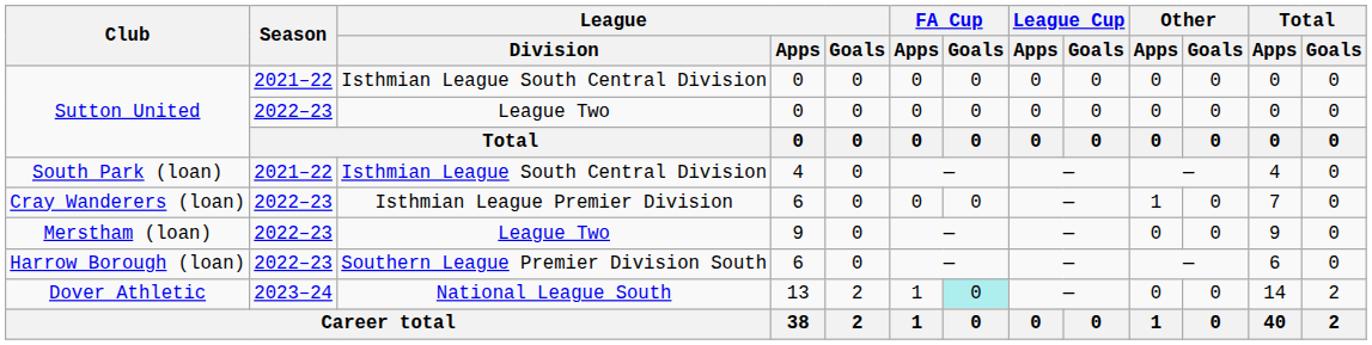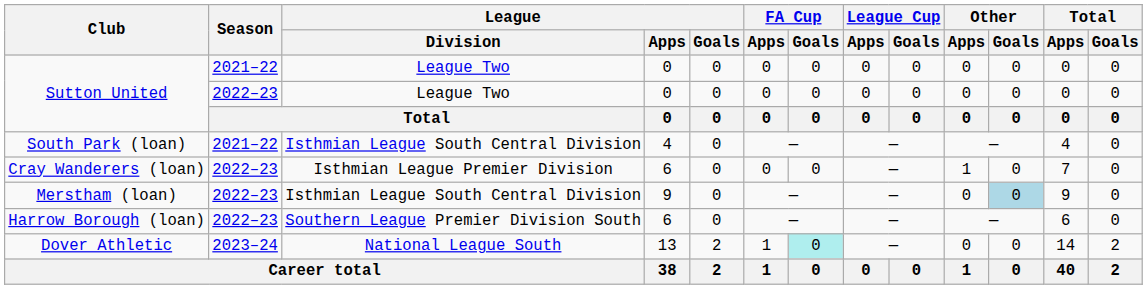 <table class="wikitable" style="text-align:center">
 <tr>
 <th rowspan="2">Club</th>
 <th rowspan="2">Season</th>
 <th colspan="3">League</th>
 <th colspan="2"><a href='#'>FA Cup</a></th>
 <th colspan="2"><a href='#'>League Cup</a></th>
 <th colspan="2">Other</th>
 <th colspan="2">Total</th>
 </tr>
 <tr>
 <th>Division</th>
 <th>Apps</th>
 <th>Goals</th>
 <th>Apps</th>
 <th>Goals</th>
 <th>Apps</th>
 <th>Goals</th>
 <th>Apps</th>
 <th>Goals</th>
 <th>Apps</th>
 <th>Goals</th>
 </tr>
 <tr>
 <td rowspan="3"><a href='#'>Sutton United</a></td>
 <td><a href='#'>2021–22</a></td>
-<td>Isthmian League South Central Division</td>
+<td><a href='#'>League Two</a></td>
 <td>0</td>
 <td>0</td>
 <td>0</td>
 <td>0</td>
 <td>0</td>
 <td>0</td>
 <td>0</td>
 <td>0</td>
 <td>0</td>
 <td>0</td>
 </tr>
 <tr>
 <td><a href='#'>2022–23</a></td>
 <td>League Two</td>
 <td>0</td>
 <td>0</td>
 <td>0</td>
 <td>0</td>
 <td>0</td>
 <td>0</td>
 <td>0</td>
 <td>0</td>
 <td>0</td>
 <td>0</td>
 </tr>
 <tr>
 <th colspan="2">Total</th>
 <th>0</th>
 <th>0</th>
 <th>0</th>
 <th>0</th>
 <th>0</th>
 <th>0</th>
 <th>0</th>
 <th>0</th>
 <th>0</th>
 <th>0</th>
 </tr>
 <tr>
 <td><a href='#'>South Park</a> (loan)</td>
 <td><a href='#'>2021–22</a></td>
 <td><a href='#'>Isthmian League</a> South Central Division</td>
 <td>4</td>
 <td>0</td>
 <td colspan="2">—</td>
 <td colspan="2">—</td>
 <td colspan="2">—</td>
 <td>4</td>
 <td>0</td>
 </tr>
 <tr>
 <td><a href='#'>Cray Wanderers</a> (loan)</td>
 <td><a href='#'>2022–23</a></td>
 <td>Isthmian League Premier Division</td>
 <td>6</td>
 <td>0</td>
 <td>0</td>
 <td>0</td>
 <td colspan="2">—</td>
 <td>1</td>
 <td>0</td>
 <td>7</td>
 <td>0</td>
 </tr>
 <tr>
 <td><a href='#'>Merstham</a> (loan)</td>
 <td><a href='#'>2022–23</a></td>
-<td><a href='#'>League Two</a></td>
+<td>Isthmian League South Central Division</td>
 <td>9</td>
 <td>0</td>
 <td colspan="2">—</td>
 <td colspan="2">—</td>
 <td>0</td>
-<td>0</td>
+<td style="background: lightblue;">0</td>
 <td>9</td>
 <td>0</td>
 </tr>
 <tr>
 <td><a href='#'>Harrow Borough</a> (loan)</td>
 <td><a href='#'>2022–23</a></td>
 <td><a href='#'>Southern League</a> Premier Division South</td>
 <td>6</td>
 <td>0</td>
 <td colspan="2">—</td>
 <td colspan="2">—</td>
 <td colspan="2">—</td>
 <td>6</td>
 <td>0</td>
 </tr>
 <tr>
 <td><a href='#'>Dover Athletic</a></td>
 <td><a href='#'>2023–24</a></td>
 <td><a href='#'>National League South</a></td>
 <td>13</td>
 <td>2</td>
 <td>1</td>
 <td style="background: paleturquoise;">0</td>
 <td colspan="2">—</td>
 <td>0</td>
 <td>0</td>
 <td>14</td>
 <td>2</td>
 </tr>
 <tr>
 <th colspan="3">Career total</th>
 <th>38</th>
 <th>2</th>
 <th>1</th>
 <th>0</th>
 <th>0</th>
 <th>0</th>
 <th>1</th>
 <th>0</th>
 <th>40</th>
 <th>2</th>
 </tr>
 </table>
